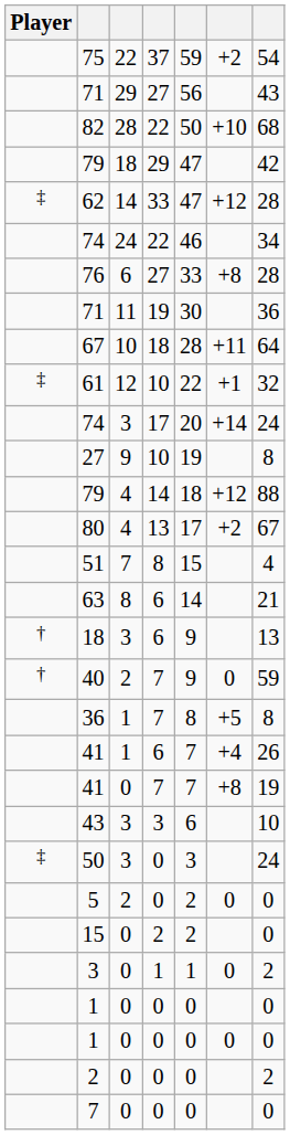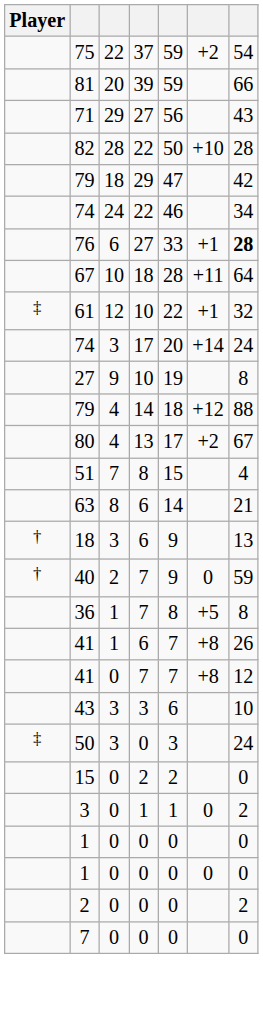 <table class="wikitable sortable" style="text-align:center;">
 <tr>
 <th>Player</th>
 <th></th>
 <th></th>
 <th></th>
 <th></th>
 <th data-sort-type="number"></th>
 <th></th>
 </tr>
 <tr>
 <td></td>
 <td>75</td>
 <td>22</td>
 <td>37</td>
 <td>59</td>
 <td>+2</td>
 <td>54</td>
 </tr>
 <tr>
 <td></td>
+<td>81</td>
+<td>20</td>
+<td>39</td>
+<td>59</td>
+<td></td>
+<td>66</td>
+</tr>
+<tr>
+<td></td>
 <td>71</td>
 <td>29</td>
 <td>27</td>
 <td>56</td>
 <td></td>
 <td>43</td>
 </tr>
 <tr>
 <td></td>
 <td>82</td>
 <td>28</td>
 <td>22</td>
 <td>50</td>
 <td>+10</td>
-<td>68</td>
+<td>28</td>
 </tr>
 <tr>
 <td></td>
 <td>79</td>
 <td>18</td>
 <td>29</td>
 <td>47</td>
 <td></td>
 <td>42</td>
-</tr>
-<tr>
-<td><sup>‡</sup></td>
-<td>62</td>
-<td>14</td>
-<td>33</td>
-<td>47</td>
-<td>+12</td>
-<td>28</td>
 </tr>
 <tr>
 <td></td>
 <td>74</td>
 <td>24</td>
 <td>22</td>
 <td>46</td>
 <td></td>
 <td>34</td>
 </tr>
 <tr>
 <td></td>
 <td>76</td>
 <td>6</td>
 <td>27</td>
 <td>33</td>
-<td>+8</td>
-<td>28</td>
-</tr>
-<tr>
-<td></td>
-<td>71</td>
-<td>11</td>
-<td>19</td>
-<td>30</td>
-<td></td>
-<td>36</td>
+<td>+1</td>
+<td><strong>28</strong></td>
 </tr>
 <tr>
 <td></td>
 <td>67</td>
 <td>10</td>
 <td>18</td>
 <td>28</td>
 <td>+11</td>
 <td>64</td>
 </tr>
 <tr>
 <td><sup>‡</sup></td>
 <td>61</td>
 <td>12</td>
 <td>10</td>
 <td>22</td>
 <td>+1</td>
 <td>32</td>
 </tr>
 <tr>
 <td></td>
 <td>74</td>
 <td>3</td>
 <td>17</td>
 <td>20</td>
 <td>+14</td>
 <td>24</td>
 </tr>
 <tr>
 <td></td>
 <td>27</td>
 <td>9</td>
 <td>10</td>
 <td>19</td>
 <td></td>
 <td>8</td>
 </tr>
 <tr>
 <td></td>
 <td>79</td>
 <td>4</td>
 <td>14</td>
 <td>18</td>
 <td>+12</td>
 <td>88</td>
 </tr>
 <tr>
 <td></td>
 <td>80</td>
 <td>4</td>
 <td>13</td>
 <td>17</td>
 <td>+2</td>
 <td>67</td>
 </tr>
 <tr>
 <td></td>
 <td>51</td>
 <td>7</td>
 <td>8</td>
 <td>15</td>
 <td></td>
 <td>4</td>
 </tr>
 <tr>
 <td></td>
 <td>63</td>
 <td>8</td>
 <td>6</td>
 <td>14</td>
 <td></td>
 <td>21</td>
 </tr>
 <tr>
 <td><sup>†</sup></td>
 <td>18</td>
 <td>3</td>
 <td>6</td>
 <td>9</td>
 <td></td>
 <td>13</td>
 </tr>
 <tr>
 <td><sup>†</sup></td>
 <td>40</td>
 <td>2</td>
 <td>7</td>
 <td>9</td>
 <td>0</td>
 <td>59</td>
 </tr>
 <tr>
 <td></td>
 <td>36</td>
 <td>1</td>
 <td>7</td>
 <td>8</td>
 <td>+5</td>
 <td>8</td>
 </tr>
 <tr>
 <td></td>
 <td>41</td>
 <td>1</td>
 <td>6</td>
 <td>7</td>
-<td>+4</td>
+<td>+8</td>
 <td>26</td>
 </tr>
 <tr>
 <td></td>
 <td>41</td>
 <td>0</td>
 <td>7</td>
 <td>7</td>
 <td>+8</td>
-<td>19</td>
+<td>12</td>
 </tr>
 <tr>
 <td></td>
 <td>43</td>
 <td>3</td>
 <td>3</td>
 <td>6</td>
 <td></td>
 <td>10</td>
 </tr>
 <tr>
 <td><sup>‡</sup></td>
 <td>50</td>
 <td>3</td>
 <td>0</td>
 <td>3</td>
 <td></td>
 <td>24</td>
-</tr>
-<tr>
-<td></td>
-<td>5</td>
-<td>2</td>
-<td>0</td>
-<td>2</td>
-<td>0</td>
-<td>0</td>
 </tr>
 <tr>
 <td></td>
 <td>15</td>
 <td>0</td>
 <td>2</td>
 <td>2</td>
 <td></td>
 <td>0</td>
 </tr>
 <tr>
 <td></td>
 <td>3</td>
 <td>0</td>
 <td>1</td>
 <td>1</td>
 <td>0</td>
 <td>2</td>
 </tr>
 <tr>
 <td></td>
 <td>1</td>
 <td>0</td>
 <td>0</td>
 <td>0</td>
 <td></td>
 <td>0</td>
 </tr>
 <tr>
 <td></td>
 <td>1</td>
 <td>0</td>
 <td>0</td>
 <td>0</td>
 <td>0</td>
 <td>0</td>
 </tr>
 <tr>
 <td></td>
 <td>2</td>
 <td>0</td>
 <td>0</td>
 <td>0</td>
 <td></td>
 <td>2</td>
 </tr>
 <tr>
 <td></td>
 <td>7</td>
 <td>0</td>
 <td>0</td>
 <td>0</td>
 <td></td>
 <td>0</td>
 </tr>
 </table>
